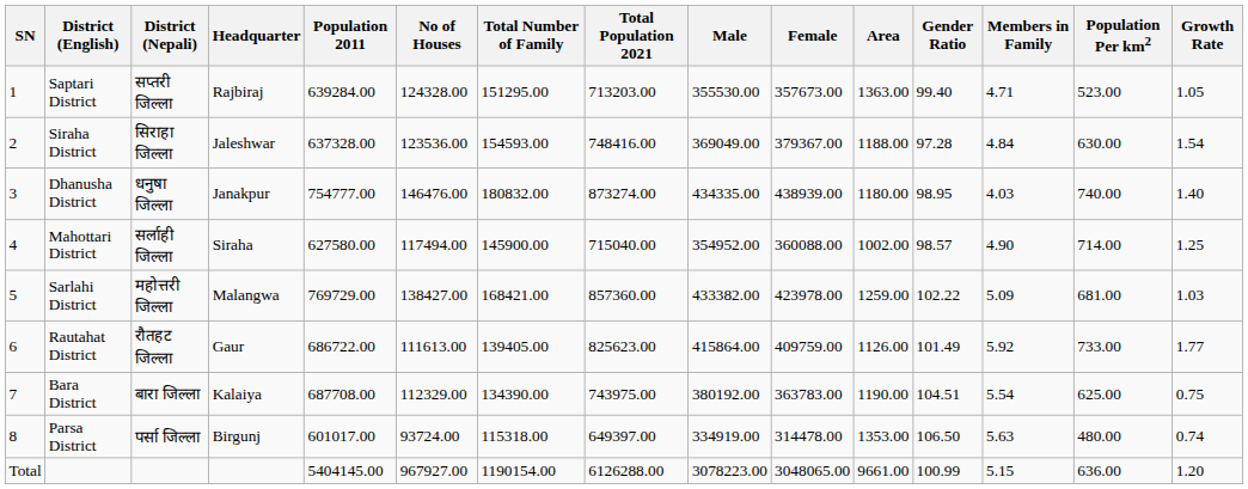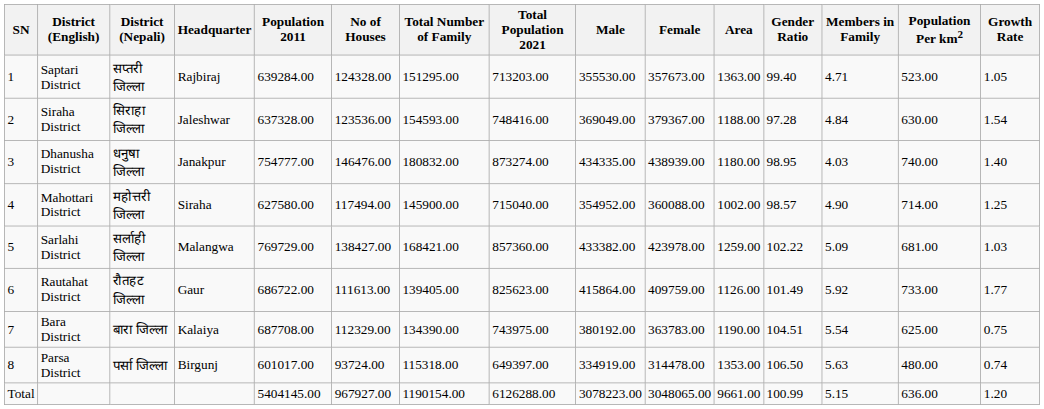 <table class="wikitable sortable">
 <tr>
 <th>SN</th>
 <th>District (English)</th>
 <th>District (Nepali)</th>
 <th>Headquarter</th>
 <th>Population 2011</th>
 <th>No of Houses</th>
 <th>Total Number of Family</th>
 <th>Total Population 2021</th>
 <th>Male</th>
 <th>Female</th>
 <th>Area</th>
 <th>Gender Ratio</th>
 <th>Members in Family</th>
 <th>Population Per km<sup>2</sup></th>
 <th>Growth Rate</th>
 </tr>
 <tr>
 <td>1</td>
 <td>Saptari District</td>
 <td>सप्तरी जिल्ला</td>
 <td>Rajbiraj</td>
 <td>639284.00</td>
 <td>124328.00</td>
 <td>151295.00</td>
 <td>713203.00</td>
 <td>355530.00</td>
 <td>357673.00</td>
 <td>1363.00</td>
 <td>99.40</td>
 <td>4.71</td>
 <td>523.00</td>
 <td>1.05</td>
 </tr>
 <tr>
 <td>2</td>
 <td>Siraha District</td>
 <td>सिराहा जिल्ला</td>
 <td>Jaleshwar</td>
 <td>637328.00</td>
 <td>123536.00</td>
 <td>154593.00</td>
 <td>748416.00</td>
 <td>369049.00</td>
 <td>379367.00</td>
 <td>1188.00</td>
 <td>97.28</td>
 <td>4.84</td>
 <td>630.00</td>
 <td>1.54</td>
 </tr>
 <tr>
 <td>3</td>
 <td>Dhanusha District</td>
 <td>धनुषा जिल्ला</td>
 <td>Janakpur</td>
 <td>754777.00</td>
 <td>146476.00</td>
 <td>180832.00</td>
 <td>873274.00</td>
 <td>434335.00</td>
 <td>438939.00</td>
 <td>1180.00</td>
 <td>98.95</td>
 <td>4.03</td>
 <td>740.00</td>
 <td>1.40</td>
 </tr>
 <tr>
 <td>4</td>
 <td>Mahottari District</td>
-<td>सर्लाही जिल्ला</td>
+<td>महोत्तरी जिल्ला</td>
 <td>Siraha</td>
 <td>627580.00</td>
 <td>117494.00</td>
 <td>145900.00</td>
 <td>715040.00</td>
 <td>354952.00</td>
 <td>360088.00</td>
 <td>1002.00</td>
 <td>98.57</td>
 <td>4.90</td>
 <td>714.00</td>
 <td>1.25</td>
 </tr>
 <tr>
 <td>5</td>
 <td>Sarlahi District</td>
-<td>महोत्तरी जिल्ला</td>
+<td>सर्लाही जिल्ला</td>
 <td>Malangwa</td>
 <td>769729.00</td>
 <td>138427.00</td>
 <td>168421.00</td>
 <td>857360.00</td>
 <td>433382.00</td>
 <td>423978.00</td>
 <td>1259.00</td>
 <td>102.22</td>
 <td>5.09</td>
 <td>681.00</td>
 <td>1.03</td>
 </tr>
 <tr>
 <td>6</td>
 <td>Rautahat District</td>
 <td>रौतहट जिल्ला</td>
 <td>Gaur</td>
 <td>686722.00</td>
 <td>111613.00</td>
 <td>139405.00</td>
 <td>825623.00</td>
 <td>415864.00</td>
 <td>409759.00</td>
 <td>1126.00</td>
 <td>101.49</td>
 <td>5.92</td>
 <td>733.00</td>
 <td>1.77</td>
 </tr>
 <tr>
 <td>7</td>
 <td>Bara District</td>
 <td>बारा जिल्ला</td>
 <td>Kalaiya</td>
 <td>687708.00</td>
 <td>112329.00</td>
 <td>134390.00</td>
 <td>743975.00</td>
 <td>380192.00</td>
 <td>363783.00</td>
 <td>1190.00</td>
 <td>104.51</td>
 <td>5.54</td>
 <td>625.00</td>
 <td>0.75</td>
 </tr>
 <tr>
 <td>8</td>
 <td>Parsa District</td>
 <td>पर्सा जिल्ला</td>
 <td>Birgunj</td>
 <td>601017.00</td>
 <td>93724.00</td>
 <td>115318.00</td>
 <td>649397.00</td>
 <td>334919.00</td>
 <td>314478.00</td>
 <td>1353.00</td>
 <td>106.50</td>
 <td>5.63</td>
 <td>480.00</td>
 <td>0.74</td>
 </tr>
 <tr>
 <td>Total</td>
 <td></td>
 <td></td>
 <td></td>
 <td>5404145.00</td>
 <td>967927.00</td>
 <td>1190154.00</td>
 <td>6126288.00</td>
 <td>3078223.00</td>
 <td>3048065.00</td>
 <td>9661.00</td>
 <td>100.99</td>
 <td>5.15</td>
 <td>636.00</td>
 <td>1.20</td>
 </tr>
 </table>
